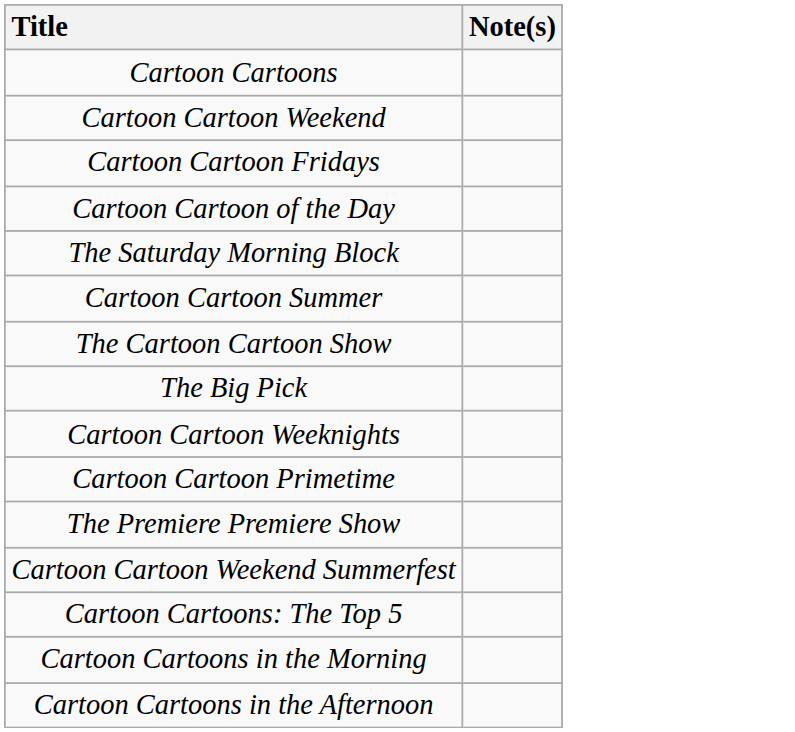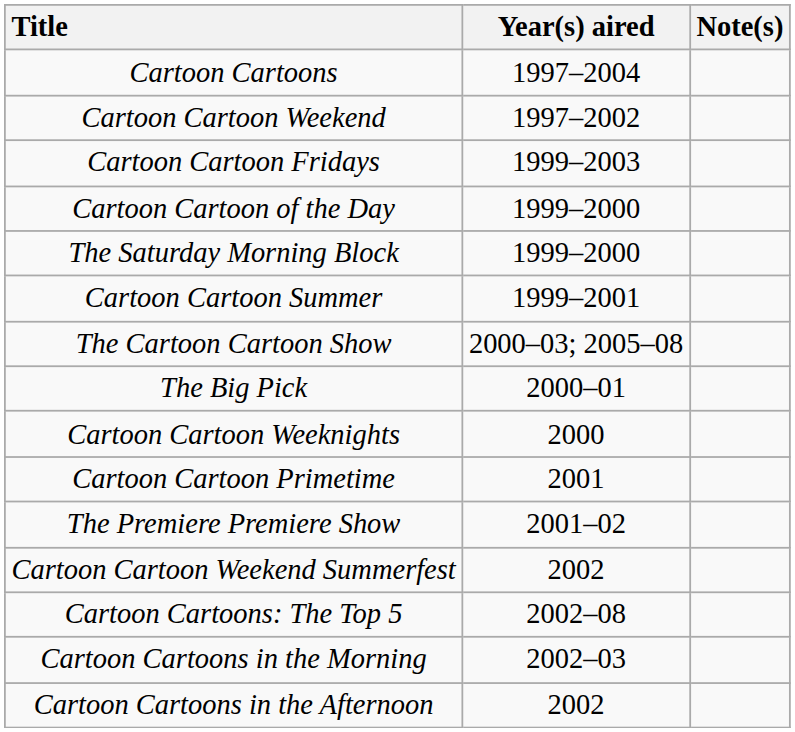 <table class="wikitable plainrowheaders sortable" style="text-align:center;">
 <tr>
 <th style="text-align:left;">Title</th>
+<th>Year(s) aired</th>
 <th>Note(s)</th>
 </tr>
 <tr>
 <td><em>Cartoon Cartoons</em></td>
+<td>1997–2004</td>
 <td></td>
 </tr>
 <tr>
 <td><em>Cartoon Cartoon Weekend</em></td>
+<td>1997–2002</td>
 <td></td>
 </tr>
 <tr>
 <td><em>Cartoon Cartoon Fridays</em></td>
+<td>1999–2003</td>
 <td></td>
 </tr>
 <tr>
 <td><em>Cartoon Cartoon of the Day</em></td>
+<td>1999–2000</td>
 <td></td>
 </tr>
 <tr>
 <td><em>The Saturday Morning Block</em></td>
+<td>1999–2000</td>
 <td></td>
 </tr>
 <tr>
 <td><em>Cartoon Cartoon Summer</em></td>
+<td>1999–2001</td>
 <td></td>
 </tr>
 <tr>
 <td><em>The Cartoon Cartoon Show</em></td>
+<td>2000–03; 2005–08</td>
 <td></td>
 </tr>
 <tr>
 <td><em>The Big Pick</em></td>
+<td>2000–01</td>
 <td></td>
 </tr>
 <tr>
 <td><em>Cartoon Cartoon Weeknights</em></td>
+<td>2000</td>
 <td></td>
 </tr>
 <tr>
 <td><em>Cartoon Cartoon Primetime</em></td>
+<td>2001</td>
 <td></td>
 </tr>
 <tr>
 <td><em>The Premiere Premiere Show</em></td>
+<td>2001–02</td>
 <td></td>
 </tr>
 <tr>
 <td><em>Cartoon Cartoon Weekend Summerfest</em></td>
+<td>2002</td>
 <td></td>
 </tr>
 <tr>
 <td><em>Cartoon Cartoons: The Top 5</em></td>
+<td>2002–08</td>
 <td></td>
 </tr>
 <tr>
 <td><em>Cartoon Cartoons in the Morning</em></td>
+<td>2002–03</td>
 <td></td>
 </tr>
 <tr>
 <td><em>Cartoon Cartoons in the Afternoon</em></td>
+<td>2002</td>
 <td></td>
 </tr>
 </table>
